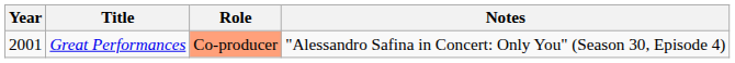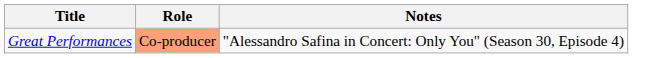 <table class="wikitable sortable">
 <tr>
-<th>Year</th>
 <th>Title</th>
 <th>Role</th>
 <th>Notes</th>
 </tr>
 <tr>
-<td>2001</td>
 <td><em><a href='#'>Great Performances</a></em></td>
 <td style="background: lightsalmon;">Co-producer</td>
 <td>"Alessandro Safina in Concert: Only You" (Season 30, Episode 4)</td>
 </tr>
 </table>
